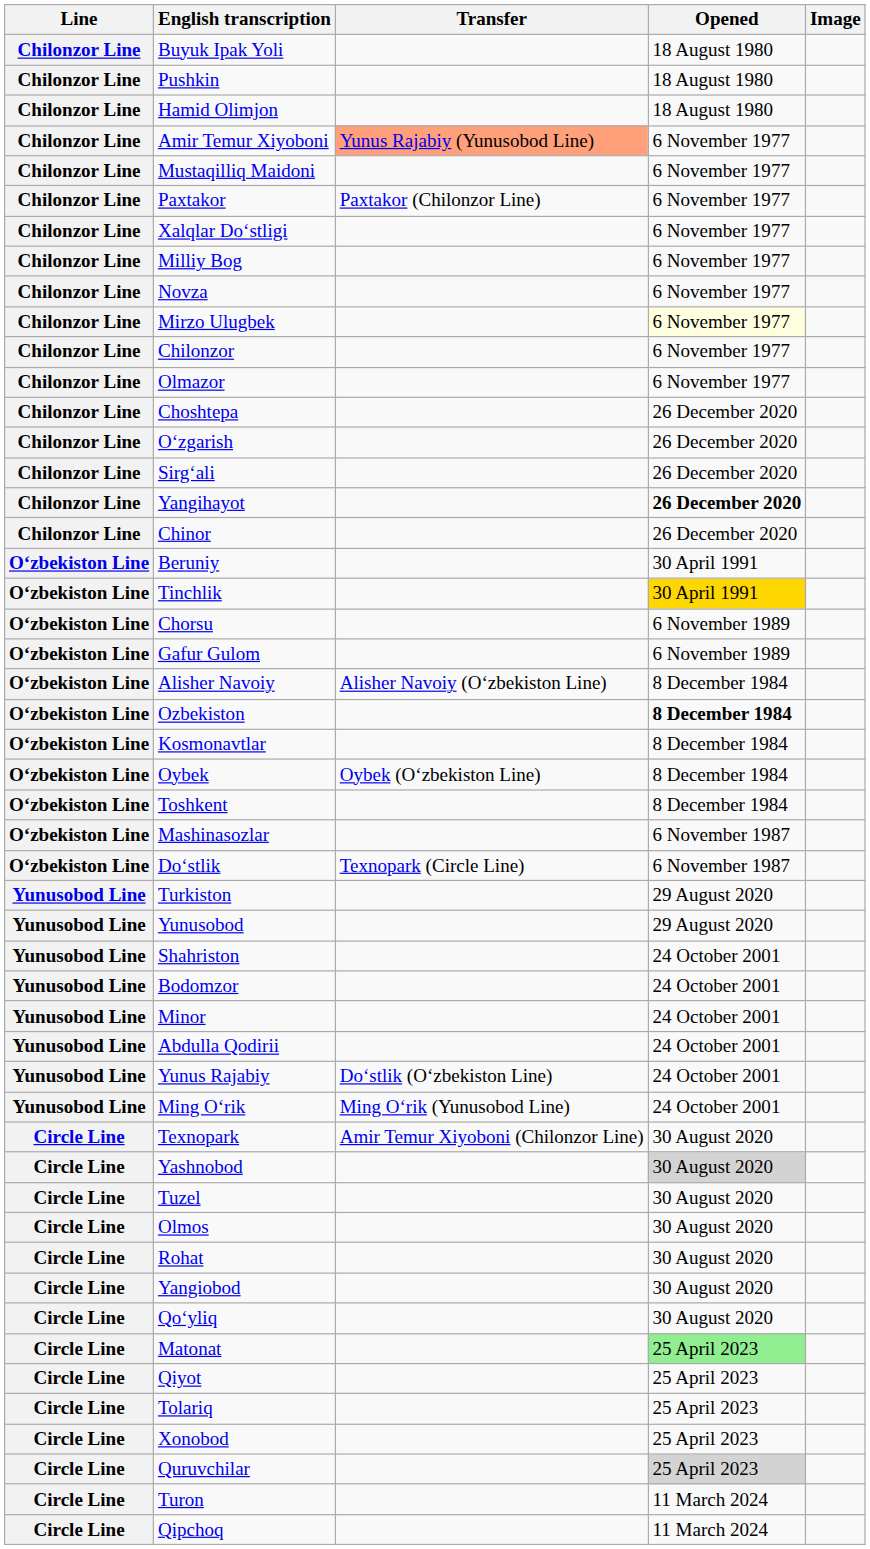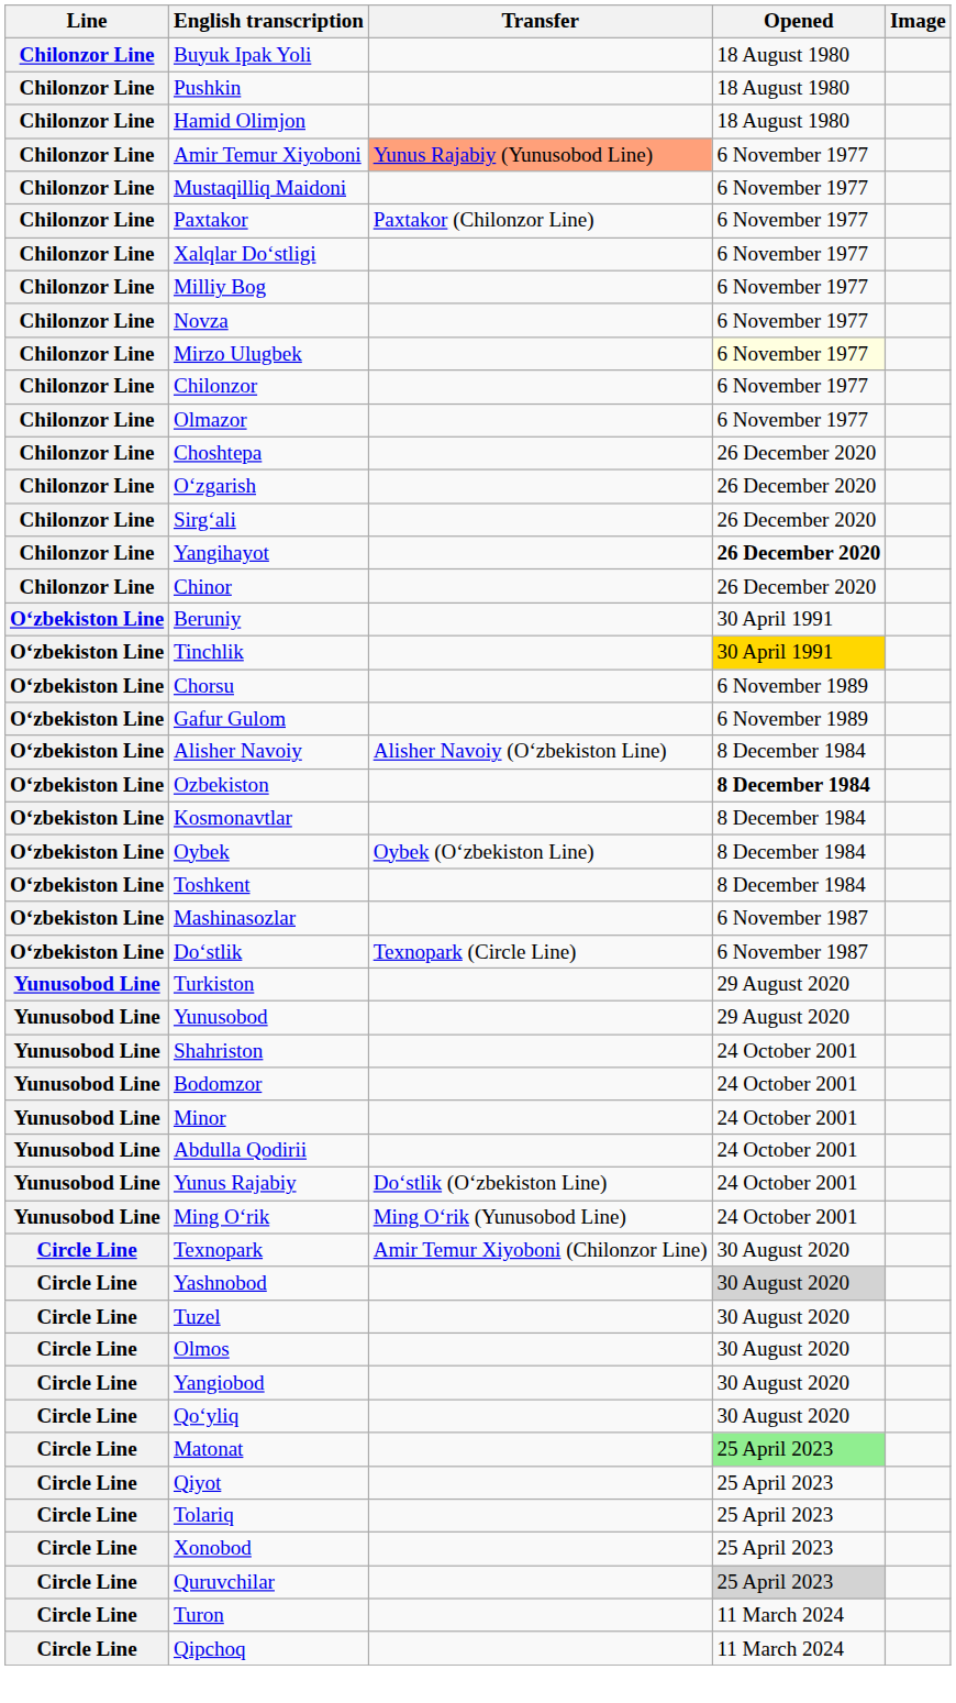 <table class="wikitable sortable" style="white-space:nowrap">
 <tr>
 <th><abbr>Line</abbr></th>
 <th>English transcription</th>
 <th class="unsortable"><abbr>Transfer</abbr></th>
 <th><abbr>Opened</abbr></th>
 <th>Image</th>
 </tr>
 <tr>
 <th><a href='#'>Chilonzor Line</a></th>
 <td><a href='#'>Buyuk Ipak Yoli</a></td>
 <td></td>
 <td>18 August 1980</td>
 <td></td>
 </tr>
 <tr>
 <th>Chilonzor Line</th>
 <td><a href='#'>Pushkin</a></td>
 <td></td>
 <td>18 August 1980</td>
 <td></td>
 </tr>
 <tr>
 <th>Chilonzor Line</th>
 <td><a href='#'>Hamid Olimjon</a></td>
 <td></td>
 <td>18 August 1980</td>
 <td></td>
 </tr>
 <tr>
 <th>Chilonzor Line</th>
 <td><a href='#'>Amir Temur Xiyoboni</a></td>
 <td style="background: lightsalmon;"><a href='#'>Yunus Rajabiy</a> (Yunusobod Line)</td>
 <td>6 November 1977</td>
 <td></td>
 </tr>
 <tr>
 <th>Chilonzor Line</th>
 <td><a href='#'>Mustaqilliq Maidoni</a></td>
 <td></td>
 <td>6 November 1977</td>
 <td></td>
 </tr>
 <tr>
 <th>Chilonzor Line</th>
 <td><a href='#'>Paxtakor</a></td>
 <td><a href='#'>Paxtakor</a> (Chilonzor Line)</td>
 <td>6 November 1977</td>
 <td></td>
 </tr>
 <tr>
 <th>Chilonzor Line</th>
 <td><a href='#'>Xalqlar Doʻstligi</a></td>
 <td></td>
 <td>6 November 1977</td>
 <td></td>
 </tr>
 <tr>
 <th>Chilonzor Line</th>
 <td><a href='#'>Milliy Bog</a></td>
 <td></td>
 <td>6 November 1977</td>
 <td></td>
 </tr>
 <tr>
 <th>Chilonzor Line</th>
 <td><a href='#'>Novza</a></td>
 <td></td>
 <td>6 November 1977</td>
 <td></td>
 </tr>
 <tr>
 <th>Chilonzor Line</th>
 <td><a href='#'>Mirzo Ulugbek</a></td>
 <td></td>
 <td style="background: lightyellow;">6 November 1977</td>
 <td></td>
 </tr>
 <tr>
 <th>Chilonzor Line</th>
 <td><a href='#'>Chilonzor</a></td>
 <td></td>
 <td>6 November 1977</td>
 <td></td>
 </tr>
 <tr>
 <th>Chilonzor Line</th>
 <td><a href='#'>Olmazor</a></td>
 <td></td>
 <td>6 November 1977</td>
 <td></td>
 </tr>
 <tr>
 <th>Chilonzor Line</th>
 <td><a href='#'>Choshtepa</a></td>
 <td></td>
 <td>26 December 2020</td>
 <td></td>
 </tr>
 <tr>
 <th>Chilonzor Line</th>
 <td><a href='#'>Oʻzgarish</a></td>
 <td></td>
 <td>26 December 2020</td>
 <td></td>
 </tr>
 <tr>
 <th>Chilonzor Line</th>
 <td><a href='#'>Sirgʻali</a></td>
 <td></td>
 <td>26 December 2020</td>
 <td></td>
 </tr>
 <tr>
 <th>Chilonzor Line</th>
 <td><a href='#'>Yangihayot</a></td>
 <td></td>
 <td><strong>26 December 2020</strong></td>
 <td></td>
 </tr>
 <tr>
 <th>Chilonzor Line</th>
 <td><a href='#'>Chinor</a></td>
 <td></td>
 <td>26 December 2020</td>
 <td></td>
 </tr>
 <tr>
 <th><a href='#'>Oʻzbekiston Line</a></th>
 <td><a href='#'>Beruniy</a></td>
 <td></td>
 <td>30 April 1991</td>
 <td></td>
 </tr>
 <tr>
 <th>Oʻzbekiston Line</th>
 <td><a href='#'>Tinchlik</a></td>
 <td></td>
 <td style="background: gold;">30 April 1991</td>
 <td></td>
 </tr>
 <tr>
 <th>Oʻzbekiston Line</th>
 <td><a href='#'>Chorsu</a></td>
 <td></td>
 <td>6 November 1989</td>
 <td></td>
 </tr>
 <tr>
 <th>Oʻzbekiston Line</th>
 <td><a href='#'>Gafur Gulom</a></td>
 <td></td>
 <td>6 November 1989</td>
 <td></td>
 </tr>
 <tr>
 <th>Oʻzbekiston Line</th>
 <td><a href='#'>Alisher Navoiy</a></td>
 <td><a href='#'>Alisher Navoiy</a> (Oʻzbekiston Line)</td>
 <td>8 December 1984</td>
 <td></td>
 </tr>
 <tr>
 <th>Oʻzbekiston Line</th>
 <td><a href='#'>Ozbekiston</a></td>
 <td></td>
 <td><strong>8 December 1984</strong></td>
 <td></td>
 </tr>
 <tr>
 <th>Oʻzbekiston Line</th>
 <td><a href='#'>Kosmonavtlar</a></td>
 <td></td>
 <td>8 December 1984</td>
 <td></td>
 </tr>
 <tr>
 <th>Oʻzbekiston Line</th>
 <td><a href='#'>Oybek</a></td>
 <td><a href='#'>Oybek</a> (Oʻzbekiston Line)</td>
 <td>8 December 1984</td>
 <td></td>
 </tr>
 <tr>
 <th>Oʻzbekiston Line</th>
 <td><a href='#'>Toshkent</a></td>
 <td></td>
 <td>8 December 1984</td>
 <td></td>
 </tr>
 <tr>
 <th>Oʻzbekiston Line</th>
 <td><a href='#'>Mashinasozlar</a></td>
 <td></td>
 <td>6 November 1987</td>
 <td></td>
 </tr>
 <tr>
 <th>Oʻzbekiston Line</th>
 <td><a href='#'>Doʻstlik</a></td>
 <td><a href='#'>Texnopark</a> (Circle Line)</td>
 <td>6 November 1987</td>
 <td></td>
 </tr>
 <tr>
 <th><a href='#'>Yunusobod Line</a></th>
 <td><a href='#'>Turkiston</a></td>
 <td></td>
 <td>29 August 2020</td>
 <td></td>
 </tr>
 <tr>
 <th>Yunusobod Line</th>
 <td><a href='#'>Yunusobod</a></td>
 <td></td>
 <td>29 August 2020</td>
 <td></td>
 </tr>
 <tr>
 <th>Yunusobod Line</th>
 <td><a href='#'>Shahriston</a></td>
 <td></td>
 <td>24 October 2001</td>
 <td></td>
 </tr>
 <tr>
 <th>Yunusobod Line</th>
 <td><a href='#'>Bodomzor</a></td>
 <td></td>
 <td>24 October 2001</td>
 <td></td>
 </tr>
 <tr>
 <th>Yunusobod Line</th>
 <td><a href='#'>Minor</a></td>
 <td></td>
 <td>24 October 2001</td>
 <td></td>
 </tr>
 <tr>
 <th>Yunusobod Line</th>
 <td><a href='#'>Abdulla Qodirii</a></td>
 <td></td>
 <td>24 October 2001</td>
 <td></td>
 </tr>
 <tr>
 <th>Yunusobod Line</th>
 <td><a href='#'>Yunus Rajabiy</a></td>
 <td><a href='#'>Doʻstlik</a> (Oʻzbekiston Line)</td>
 <td>24 October 2001</td>
 <td></td>
 </tr>
 <tr>
 <th>Yunusobod Line</th>
 <td><a href='#'>Ming O‘rik</a></td>
 <td><a href='#'>Ming O‘rik</a> (Yunusobod Line)</td>
 <td>24 October 2001</td>
 <td></td>
 </tr>
 <tr>
 <th><a href='#'>Circle Line</a></th>
 <td><a href='#'>Texnopark</a></td>
 <td><a href='#'>Amir Temur Xiyoboni</a> (Chilonzor Line)</td>
 <td>30 August 2020</td>
 <td></td>
 </tr>
 <tr>
 <th>Circle Line</th>
 <td><a href='#'>Yashnobod</a></td>
 <td></td>
 <td style="background: lightgrey;">30 August 2020</td>
 <td></td>
 </tr>
 <tr>
 <th>Circle Line</th>
 <td><a href='#'>Tuzel</a></td>
 <td></td>
 <td>30 August 2020</td>
 <td></td>
 </tr>
 <tr>
 <th>Circle Line</th>
 <td><a href='#'>Olmos</a></td>
 <td></td>
 <td>30 August 2020</td>
 <td></td>
 </tr>
 <tr>
 <th>Circle Line</th>
-<td><a href='#'>Rohat</a></td>
-<td></td>
-<td>30 August 2020</td>
-<td></td>
-</tr>
-<tr>
-<th>Circle Line</th>
 <td><a href='#'>Yangiobod</a></td>
 <td></td>
 <td>30 August 2020</td>
 <td></td>
 </tr>
 <tr>
 <th>Circle Line</th>
 <td><a href='#'>Qoʻyliq</a></td>
 <td></td>
 <td>30 August 2020</td>
 <td></td>
 </tr>
 <tr>
 <th>Circle Line</th>
 <td><a href='#'>Matonat</a></td>
 <td></td>
 <td style="background: lightgreen;">25 April 2023</td>
 <td></td>
 </tr>
 <tr>
 <th>Circle Line</th>
 <td><a href='#'>Qiyot</a></td>
 <td></td>
 <td>25 April 2023</td>
 <td></td>
 </tr>
 <tr>
 <th>Circle Line</th>
 <td><a href='#'>Tolariq</a></td>
 <td></td>
 <td>25 April 2023</td>
 <td></td>
 </tr>
 <tr>
 <th>Circle Line</th>
 <td><a href='#'>Xonobod</a></td>
 <td></td>
 <td>25 April 2023</td>
 <td></td>
 </tr>
 <tr>
 <th>Circle Line</th>
 <td><a href='#'>Quruvchilar</a></td>
 <td></td>
 <td style="background: lightgrey;">25 April 2023</td>
 <td></td>
 </tr>
 <tr>
 <th>Circle Line</th>
 <td><a href='#'>Turon</a></td>
 <td></td>
 <td>11 March 2024</td>
 <td></td>
 </tr>
 <tr>
 <th>Circle Line</th>
 <td><a href='#'>Qipchoq</a></td>
 <td></td>
 <td>11 March 2024</td>
 <td></td>
 </tr>
 </table>
